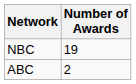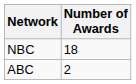 <table class="wikitable">
 <tr>
 <th>Network</th>
 <th>Number of<br>Awards</th>
 </tr>
 <tr>
 <td>NBC</td>
-<td>19</td>
+<td>18</td>
 </tr>
 <tr>
 <td>ABC</td>
 <td>2</td>
 </tr>
 </table>
